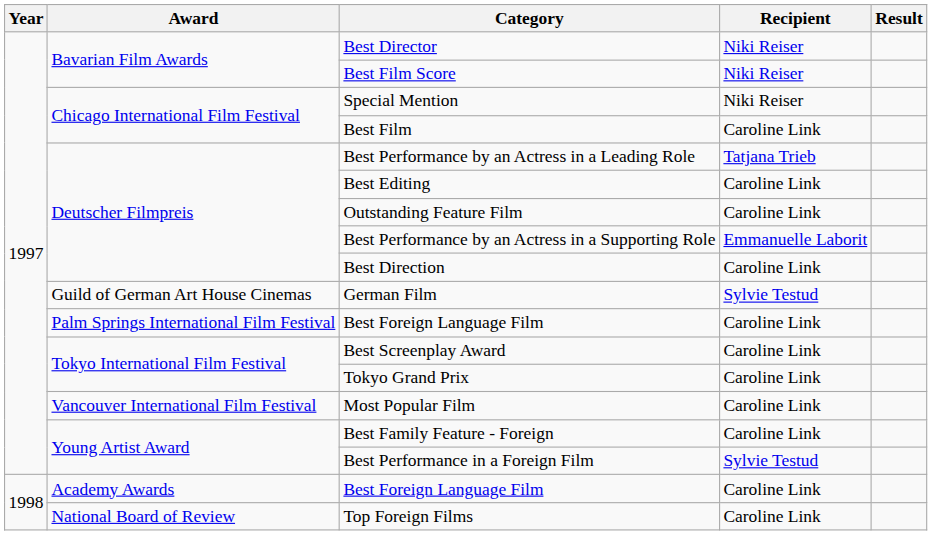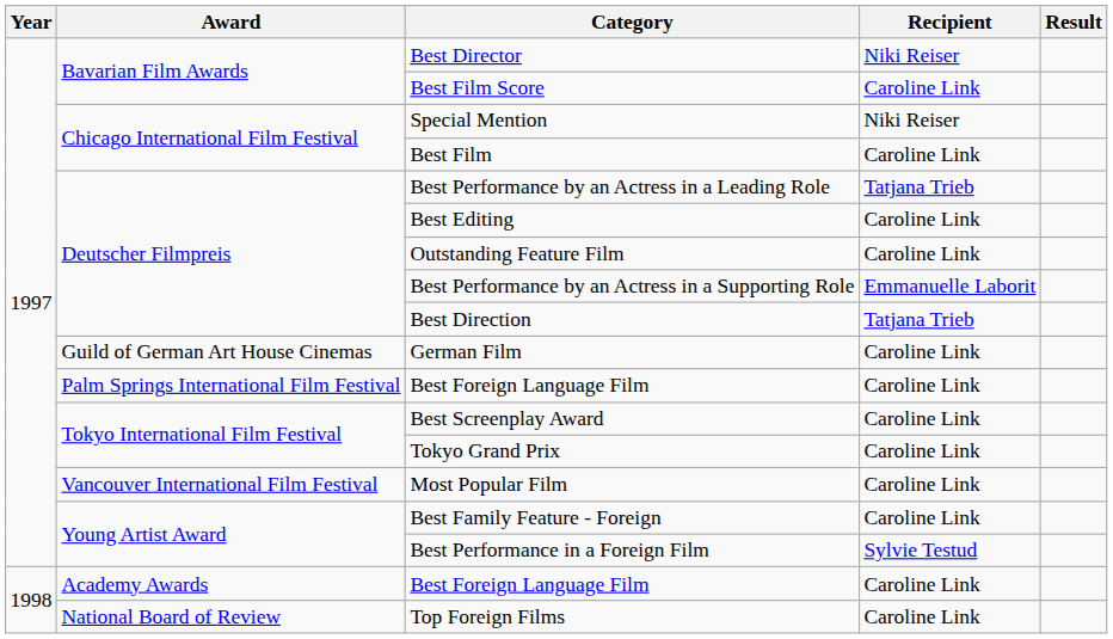 <table class="wikitable">
 <tr>
 <th>Year</th>
 <th>Award</th>
 <th>Category</th>
 <th>Recipient</th>
 <th>Result</th>
 </tr>
 <tr>
 <td rowspan=16>1997</td>
 <td rowspan=2><a href='#'>Bavarian Film Awards</a></td>
 <td><a href='#'>Best Director</a></td>
 <td><a href='#'>Niki Reiser</a></td>
 <td></td>
 </tr>
 <tr>
 <td><a href='#'>Best Film Score</a></td>
-<td><a href='#'>Niki Reiser</a></td>
+<td><a href='#'>Caroline Link</a></td>
 <td></td>
 </tr>
 <tr>
 <td rowspan=2><a href='#'>Chicago International Film Festival</a></td>
 <td>Special Mention</td>
 <td>Niki Reiser</td>
 <td></td>
 </tr>
 <tr>
 <td>Best Film</td>
 <td>Caroline Link</td>
 <td></td>
 </tr>
 <tr>
 <td rowspan=5><a href='#'>Deutscher Filmpreis</a></td>
 <td>Best Performance by an Actress in a Leading Role</td>
 <td><a href='#'>Tatjana Trieb</a></td>
 <td></td>
 </tr>
 <tr>
 <td>Best Editing</td>
 <td>Caroline Link</td>
 <td></td>
 </tr>
 <tr>
 <td>Outstanding Feature Film</td>
 <td>Caroline Link</td>
 <td></td>
 </tr>
 <tr>
 <td>Best Performance by an Actress in a Supporting Role</td>
 <td><a href='#'>Emmanuelle Laborit</a></td>
 <td></td>
 </tr>
 <tr>
 <td>Best Direction</td>
-<td>Caroline Link</td>
+<td><a href='#'>Tatjana Trieb</a></td>
 <td></td>
 </tr>
 <tr>
 <td>Guild of German Art House Cinemas</td>
 <td>German Film</td>
-<td><a href='#'>Sylvie Testud</a></td>
+<td>Caroline Link</td>
 <td></td>
 </tr>
 <tr>
 <td><a href='#'>Palm Springs International Film Festival</a></td>
 <td>Best Foreign Language Film</td>
 <td>Caroline Link</td>
 <td></td>
 </tr>
 <tr>
 <td rowspan=2><a href='#'>Tokyo International Film Festival</a></td>
 <td>Best Screenplay Award</td>
 <td>Caroline Link</td>
 <td></td>
 </tr>
 <tr>
 <td>Tokyo Grand Prix</td>
 <td>Caroline Link</td>
 <td></td>
 </tr>
 <tr>
 <td><a href='#'>Vancouver International Film Festival</a></td>
 <td>Most Popular Film</td>
 <td>Caroline Link</td>
 <td></td>
 </tr>
 <tr>
 <td rowspan=2><a href='#'>Young Artist Award</a></td>
 <td>Best Family Feature - Foreign</td>
 <td>Caroline Link</td>
 <td></td>
 </tr>
 <tr>
 <td>Best Performance in a Foreign Film</td>
 <td><a href='#'>Sylvie Testud</a></td>
 <td></td>
 </tr>
 <tr>
 <td rowspan=2>1998</td>
 <td><a href='#'>Academy Awards</a></td>
 <td><a href='#'>Best Foreign Language Film</a></td>
 <td>Caroline Link</td>
 <td></td>
 </tr>
 <tr>
 <td><a href='#'>National Board of Review</a></td>
 <td>Top Foreign Films</td>
 <td>Caroline Link</td>
 <td></td>
 </tr>
 </table>
